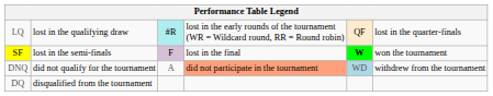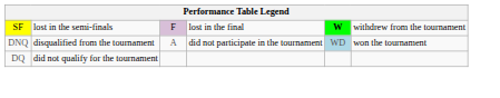 <table class="wikitable" style="font-size:78%;">
 <tr bgcolor="#efefef">
 <th colspan="6">Performance Table Legend</th>
-</tr>
-<tr>
-<td align="center" style="color:#555555;" width="30">LQ</td>
-<td>lost in the qualifying draw</td>
-<td align="center" style="background:#afeeee;">#R</td>
-<td>lost in the early rounds of the tournament<br>(WR = Wildcard round, RR = Round robin)</td>
-<td align="center" style="background:#ffebcd;">QF</td>
-<td>lost in the quarter-finals</td>
 </tr>
 <tr>
 <td align="center" style="background:yellow;">SF</td>
 <td>lost in the semi-finals</td>
 <td align="center" style="background:#D8BFD8;">F</td>
 <td>lost in the final</td>
 <td align="center" style="background:#00ff00;"><strong>W</strong></td>
+<td>withdrew from the tournament</td>
+</tr>
+<tr>
+<td align="center" style="color:#555555;" width="30">DNQ</td>
+<td>disqualified from the tournament</td>
+<td align="center" style="color:#555555;" width="30">A</td>
+<td>did not participate in the tournament</td>
+<td align="center" style="background: lightblue; color:#555555;" width="30">WD</td>
 <td>won the tournament</td>
 </tr>
 <tr>
-<td align="center" style="color:#555555;" width="30">DNQ</td>
+<td align="center" style="color:#555555;" width="30">DQ</td>
 <td>did not qualify for the tournament</td>
-<td align="center" style="color:#555555;" width="30">A</td>
-<td style="background: lightsalmon;">did not participate in the tournament</td>
-<td align="center" style="background: lightblue; color:#555555;" width="30">WD</td>
-<td>withdrew from the tournament</td>
-</tr>
-<tr>
-<td align="center" style="color:#555555;" width="30">DQ</td>
-<td>disqualified from the tournament</td>
 <td></td>
 <td></td>
 <td></td>
 <td></td>
 </tr>
 </table>
